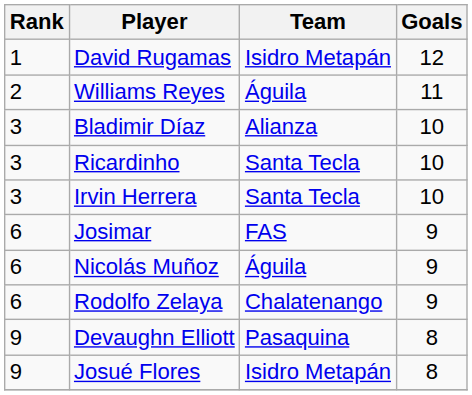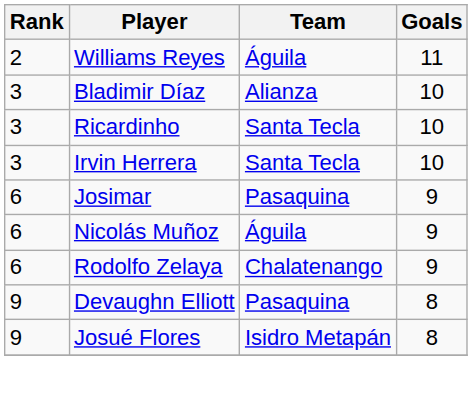 <table class="wikitable">
 <tr>
 <th>Rank</th>
 <th>Player</th>
 <th>Team</th>
 <th>Goals</th>
-</tr>
-<tr>
-<td>1</td>
-<td> <a href='#'>David Rugamas</a></td>
-<td><a href='#'>Isidro Metapán</a></td>
-<td Align=center>12</td>
 </tr>
 <tr>
 <td>2</td>
 <td> <a href='#'>Williams Reyes</a></td>
 <td><a href='#'>Águila</a></td>
 <td Align=center>11</td>
 </tr>
 <tr>
 <td>3</td>
 <td> <a href='#'>Bladimir Díaz</a></td>
 <td><a href='#'>Alianza</a></td>
 <td Align=center>10</td>
 </tr>
 <tr>
 <td>3</td>
 <td> <a href='#'>Ricardinho</a></td>
 <td><a href='#'>Santa Tecla</a></td>
 <td Align=center>10</td>
 </tr>
 <tr>
 <td>3</td>
 <td> <a href='#'>Irvin Herrera</a></td>
 <td><a href='#'>Santa Tecla</a></td>
 <td Align=center>10</td>
 </tr>
 <tr>
 <td>6</td>
 <td> <a href='#'>Josimar</a></td>
-<td><a href='#'>FAS</a></td>
+<td><a href='#'>Pasaquina</a></td>
 <td Align=center>9</td>
 </tr>
 <tr>
 <td>6</td>
 <td> <a href='#'>Nicolás Muñoz</a></td>
 <td><a href='#'>Águila</a></td>
 <td Align=center>9</td>
 </tr>
 <tr>
 <td>6</td>
 <td> <a href='#'>Rodolfo Zelaya</a></td>
 <td><a href='#'>Chalatenango</a></td>
 <td Align=center>9</td>
 </tr>
 <tr>
 <td>9</td>
 <td> <a href='#'>Devaughn Elliott</a></td>
 <td><a href='#'>Pasaquina</a></td>
 <td Align=center>8</td>
 </tr>
 <tr>
 <td>9</td>
 <td> <a href='#'>Josué Flores</a></td>
 <td><a href='#'>Isidro Metapán</a></td>
 <td Align=center>8</td>
 </tr>
 <tr>
 </tr>
 </table>
